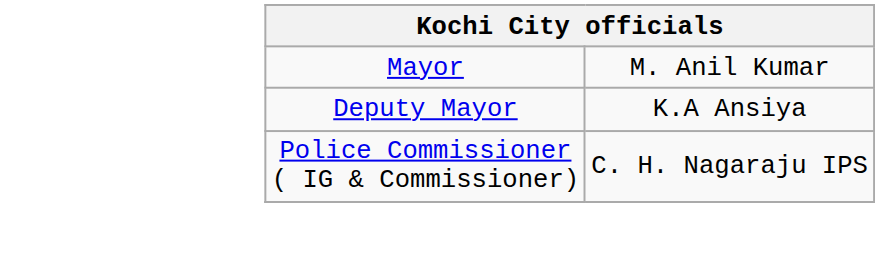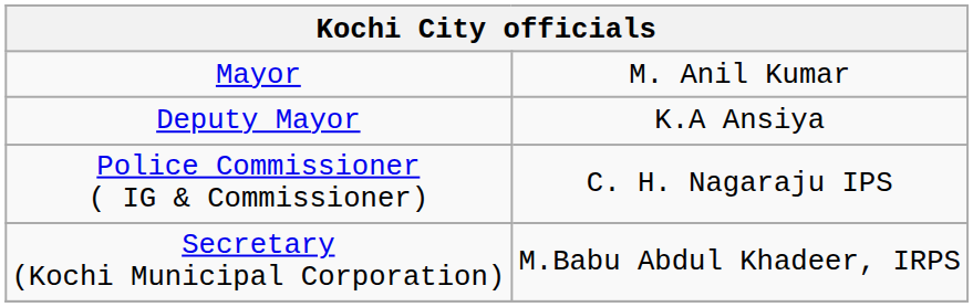 <table class="wikitable" style="float:right; text-align:center; margin:0 0 0 1em;">
 <tr>
 <th colspan=2>Kochi City officials</th>
 </tr>
 <tr>
 <td><a href='#'>Mayor</a></td>
 <td>M. Anil Kumar</td>
 </tr>
 <tr>
 <td><a href='#'>Deputy Mayor</a></td>
 <td>K.A Ansiya</td>
 </tr>
 <tr>
 <td><a href='#'>Police Commissioner</a><br>( IG & Commissioner)</td>
 <td>C. H. Nagaraju IPS</td>
 </tr>
 <tr>
+<td><a href='#'>Secretary</a><br>(Kochi Municipal Corporation)</td>
+<td>M.Babu Abdul Khadeer, IRPS</td>
+</tr>
+<tr>
 </tr>
 </table>
